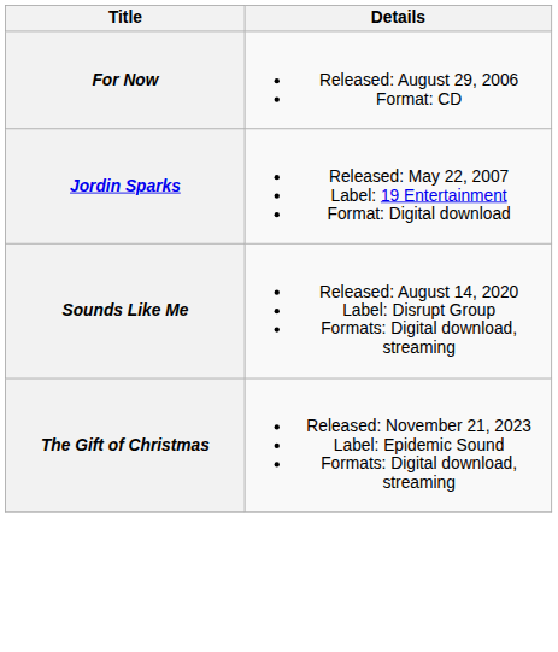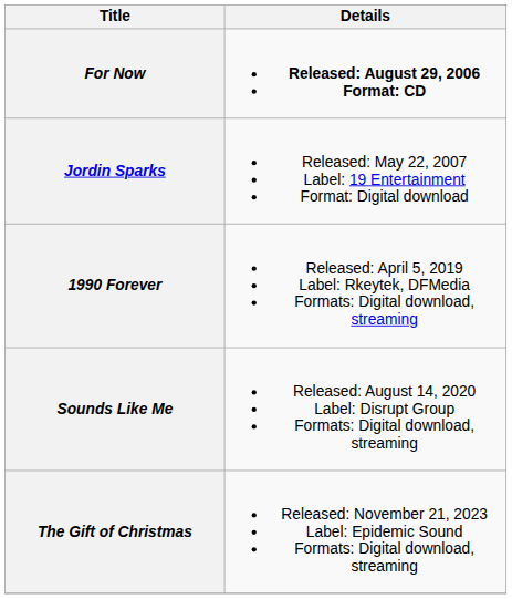 <table class="wikitable plainrowheaders" style="text-align:center;">
 <tr>
 <th scope="col" style="width:14em;">Title</th>
 <th scope="col" style="width:18em;">Details</th>
 </tr>
 <tr>
 <th scope="row"><em>For Now</em></th>
-<td><br><ul><li>Released: August 29, 2006</li><li>Format: CD</li></ul></td>
+<td><strong><br><ul><li>Released: August 29, 2006</li><li>Format: CD</li></ul></strong></td>
 </tr>
 <tr>
 <th scope="row"><em><a href='#'>Jordin Sparks</a></em></th>
 <td><br><ul><li>Released: May 22, 2007</li><li>Label: <a href='#'>19 Entertainment</a></li><li>Format: Digital download</li></ul></td>
+</tr>
+<tr>
+<th scope="row"><em>1990 Forever</em><br></th>
+<td><br><ul><li>Released: April 5, 2019</li><li>Label: Rkeytek, DFMedia</li><li>Formats: Digital download, <a href='#'>streaming</a></li></ul></td>
 </tr>
 <tr>
 <th scope="row"><em>Sounds Like Me</em></th>
 <td><br><ul><li>Released: August 14, 2020</li><li>Label: Disrupt Group</li><li>Formats: Digital download, streaming</li></ul></td>
 </tr>
 <tr>
 <th scope="row"><em>The Gift of Christmas</em></th>
 <td><br><ul><li>Released: November 21, 2023</li><li>Label: Epidemic Sound</li><li>Formats: Digital download, streaming</li></ul></td>
 </tr>
 <tr>
 </tr>
 </table>
